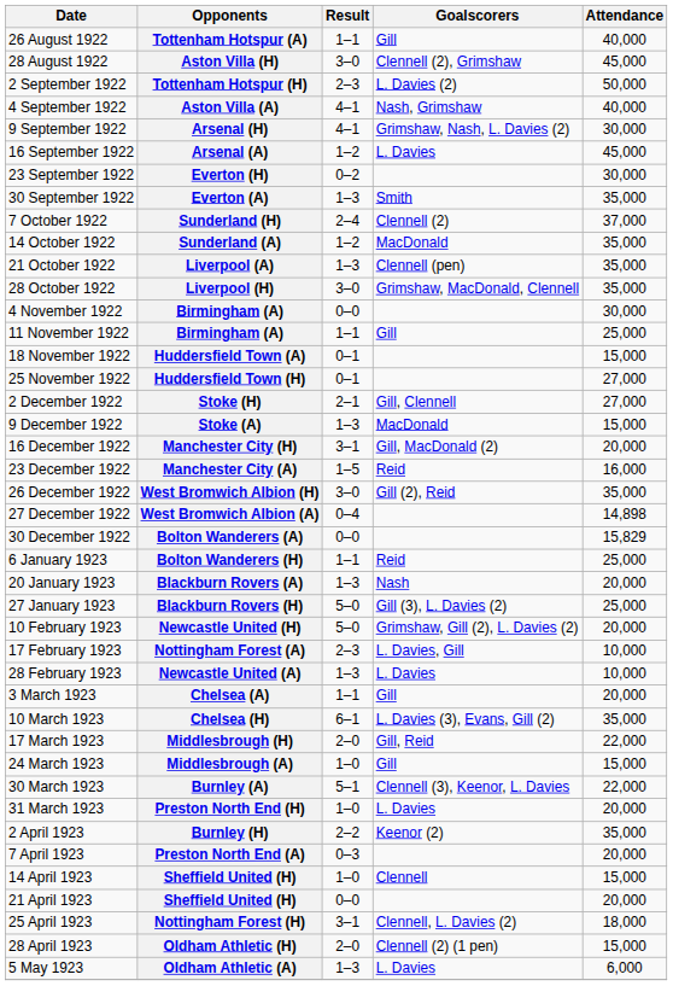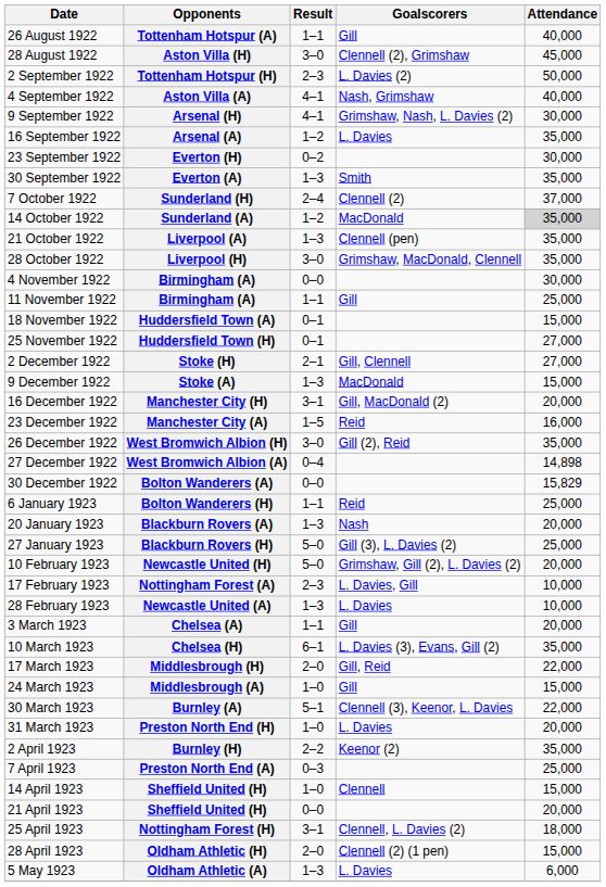 <table class="wikitable plainrowheaders sortable">
 <tr>
 <th scope=col>Date</th>
 <th scope=col>Opponents</th>
 <th scope=col>Result</th>
 <th scope=col class=unsortable>Goalscorers</th>
 <th scope=col>Attendance</th>
 </tr>
 <tr>
 <td>26 August 1922</td>
 <th scope=row><a href='#'>Tottenham Hotspur</a> (A)</th>
 <td align=center>1–1</td>
 <td><a href='#'>Gill</a></td>
 <td align=center>40,000</td>
 </tr>
 <tr>
 <td>28 August 1922</td>
 <th scope=row><a href='#'>Aston Villa</a> (H)</th>
 <td align=center>3–0</td>
 <td><a href='#'>Clennell</a> (2), <a href='#'>Grimshaw</a></td>
 <td align=center>45,000</td>
 </tr>
 <tr>
 <td>2 September 1922</td>
 <th scope=row><a href='#'>Tottenham Hotspur</a> (H)</th>
 <td align=center>2–3</td>
 <td><a href='#'>L. Davies</a> (2)</td>
 <td align=center>50,000</td>
 </tr>
 <tr>
 <td>4 September 1922</td>
 <th scope=row><a href='#'>Aston Villa</a> (A)</th>
 <td align=center>4–1</td>
 <td><a href='#'>Nash</a>, <a href='#'>Grimshaw</a></td>
 <td align=center>40,000</td>
 </tr>
 <tr>
 <td>9 September 1922</td>
 <th scope=row><a href='#'>Arsenal</a> (H)</th>
 <td align=center>4–1</td>
 <td><a href='#'>Grimshaw</a>, <a href='#'>Nash</a>, <a href='#'>L. Davies</a> (2)</td>
 <td align=center>30,000</td>
 </tr>
 <tr>
 <td>16 September 1922</td>
 <th scope=row><a href='#'>Arsenal</a> (A)</th>
 <td align=center>1–2</td>
 <td><a href='#'>L. Davies</a></td>
-<td align=center>45,000</td>
+<td align=center>35,000</td>
 </tr>
 <tr>
 <td>23 September 1922</td>
 <th scope=row><a href='#'>Everton</a> (H)</th>
 <td align=center>0–2</td>
 <td></td>
 <td align=center>30,000</td>
 </tr>
 <tr>
 <td>30 September 1922</td>
 <th scope=row><a href='#'>Everton</a> (A)</th>
 <td align=center>1–3</td>
 <td><a href='#'>Smith</a></td>
 <td align=center>35,000</td>
 </tr>
 <tr>
 <td>7 October 1922</td>
 <th scope=row><a href='#'>Sunderland</a> (H)</th>
 <td align=center>2–4</td>
 <td><a href='#'>Clennell</a> (2)</td>
 <td align=center>37,000</td>
 </tr>
 <tr>
 <td>14 October 1922</td>
 <th scope=row><a href='#'>Sunderland</a> (A)</th>
 <td align=center>1–2</td>
 <td><a href='#'>MacDonald</a></td>
-<td align=center>35,000</td>
+<td align=center style="background: lightgrey;">35,000</td>
 </tr>
 <tr>
 <td>21 October 1922</td>
 <th scope=row><a href='#'>Liverpool</a> (A)</th>
 <td align=center>1–3</td>
 <td><a href='#'>Clennell</a> (pen)</td>
 <td align=center>35,000</td>
 </tr>
 <tr>
 <td>28 October 1922</td>
 <th scope=row><a href='#'>Liverpool</a> (H)</th>
 <td align=center>3–0</td>
 <td><a href='#'>Grimshaw</a>, <a href='#'>MacDonald</a>, <a href='#'>Clennell</a></td>
 <td align=center>35,000</td>
 </tr>
 <tr>
 <td>4 November 1922</td>
 <th scope=row><a href='#'>Birmingham</a> (A)</th>
 <td align=center>0–0</td>
 <td></td>
 <td align=center>30,000</td>
 </tr>
 <tr>
 <td>11 November 1922</td>
 <th scope=row><a href='#'>Birmingham</a> (A)</th>
 <td align=center>1–1</td>
 <td><a href='#'>Gill</a></td>
 <td align=center>25,000</td>
 </tr>
 <tr>
 <td>18 November 1922</td>
 <th scope=row><a href='#'>Huddersfield Town</a> (A)</th>
 <td align=center>0–1</td>
 <td></td>
 <td align=center>15,000</td>
 </tr>
 <tr>
 <td>25 November 1922</td>
 <th scope=row><a href='#'>Huddersfield Town</a> (H)</th>
 <td align=center>0–1</td>
 <td></td>
 <td align=center>27,000</td>
 </tr>
 <tr>
 <td>2 December 1922</td>
 <th scope=row><a href='#'>Stoke</a> (H)</th>
 <td align=center>2–1</td>
 <td><a href='#'>Gill</a>, <a href='#'>Clennell</a></td>
 <td align=center>27,000</td>
 </tr>
 <tr>
 <td>9 December 1922</td>
 <th scope=row><a href='#'>Stoke</a> (A)</th>
 <td align=center>1–3</td>
 <td><a href='#'>MacDonald</a></td>
 <td align=center>15,000</td>
 </tr>
 <tr>
 <td>16 December 1922</td>
 <th scope=row><a href='#'>Manchester City</a> (H)</th>
 <td align=center>3–1</td>
 <td><a href='#'>Gill</a>, <a href='#'>MacDonald</a> (2)</td>
 <td align=center>20,000</td>
 </tr>
 <tr>
 <td>23 December 1922</td>
 <th scope=row><a href='#'>Manchester City</a> (A)</th>
 <td align=center>1–5</td>
 <td><a href='#'>Reid</a></td>
 <td align=center>16,000</td>
 </tr>
 <tr>
 <td>26 December 1922</td>
 <th scope=row><a href='#'>West Bromwich Albion</a> (H)</th>
 <td align=center>3–0</td>
 <td><a href='#'>Gill</a> (2), <a href='#'>Reid</a></td>
 <td align=center>35,000</td>
 </tr>
 <tr>
 <td>27 December 1922</td>
 <th scope=row><a href='#'>West Bromwich Albion</a> (A)</th>
 <td align=center>0–4</td>
 <td></td>
 <td align=center>14,898</td>
 </tr>
 <tr>
 <td>30 December 1922</td>
 <th scope=row><a href='#'>Bolton Wanderers</a> (A)</th>
 <td align=center>0–0</td>
 <td></td>
 <td align=center>15,829</td>
 </tr>
 <tr>
 <td>6 January 1923</td>
 <th scope=row><a href='#'>Bolton Wanderers</a> (H)</th>
 <td align=center>1–1</td>
 <td><a href='#'>Reid</a></td>
 <td align=center>25,000</td>
 </tr>
 <tr>
 <td>20 January 1923</td>
 <th scope=row><a href='#'>Blackburn Rovers</a> (A)</th>
 <td align=center>1–3</td>
 <td><a href='#'>Nash</a></td>
 <td align=center>20,000</td>
 </tr>
 <tr>
 <td>27 January 1923</td>
 <th scope=row><a href='#'>Blackburn Rovers</a> (H)</th>
 <td align=center>5–0</td>
 <td><a href='#'>Gill</a> (3), <a href='#'>L. Davies</a> (2)</td>
 <td align=center>25,000</td>
 </tr>
 <tr>
 <td>10 February 1923</td>
 <th scope=row><a href='#'>Newcastle United</a> (H)</th>
 <td align=center>5–0</td>
 <td><a href='#'>Grimshaw</a>, <a href='#'>Gill</a> (2), <a href='#'>L. Davies</a> (2)</td>
 <td align=center>20,000</td>
 </tr>
 <tr>
 <td>17 February 1923</td>
 <th scope=row><a href='#'>Nottingham Forest</a> (A)</th>
 <td align=center>2–3</td>
 <td><a href='#'>L. Davies</a>, <a href='#'>Gill</a></td>
 <td align=center>10,000</td>
 </tr>
 <tr>
 <td>28 February 1923</td>
 <th scope=row><a href='#'>Newcastle United</a> (A)</th>
 <td align=center>1–3</td>
 <td><a href='#'>L. Davies</a></td>
 <td align=center>10,000</td>
 </tr>
 <tr>
 <td>3 March 1923</td>
 <th scope=row><a href='#'>Chelsea</a> (A)</th>
 <td align=center>1–1</td>
 <td><a href='#'>Gill</a></td>
 <td align=center>20,000</td>
 </tr>
 <tr>
 <td>10 March 1923</td>
 <th scope=row><a href='#'>Chelsea</a> (H)</th>
 <td align=center>6–1</td>
 <td><a href='#'>L. Davies</a> (3), <a href='#'>Evans</a>, <a href='#'>Gill</a> (2)</td>
 <td align=center>35,000</td>
 </tr>
 <tr>
 <td>17 March 1923</td>
 <th scope=row><a href='#'>Middlesbrough</a> (H)</th>
 <td align=center>2–0</td>
 <td><a href='#'>Gill</a>, <a href='#'>Reid</a></td>
 <td align=center>22,000</td>
 </tr>
 <tr>
 <td>24 March 1923</td>
 <th scope=row><a href='#'>Middlesbrough</a> (A)</th>
 <td align=center>1–0</td>
 <td><a href='#'>Gill</a></td>
 <td align=center>15,000</td>
 </tr>
 <tr>
 <td>30 March 1923</td>
 <th scope=row><a href='#'>Burnley</a> (A)</th>
 <td align=center>5–1</td>
 <td><a href='#'>Clennell</a> (3), <a href='#'>Keenor</a>, <a href='#'>L. Davies</a></td>
 <td align=center>22,000</td>
 </tr>
 <tr>
 <td>31 March 1923</td>
 <th scope=row><a href='#'>Preston North End</a> (H)</th>
 <td align=center>1–0</td>
 <td><a href='#'>L. Davies</a></td>
 <td align=center>20,000</td>
 </tr>
 <tr>
 <td>2 April 1923</td>
 <th scope=row><a href='#'>Burnley</a> (H)</th>
 <td align=center>2–2</td>
 <td><a href='#'>Keenor</a> (2)</td>
 <td align=center>35,000</td>
 </tr>
 <tr>
 <td>7 April 1923</td>
 <th scope=row><a href='#'>Preston North End</a> (A)</th>
 <td align=center>0–3</td>
 <td></td>
-<td align=center>20,000</td>
+<td align=center>25,000</td>
 </tr>
 <tr>
 <td>14 April 1923</td>
 <th scope=row><a href='#'>Sheffield United</a> (H)</th>
 <td align=center>1–0</td>
 <td><a href='#'>Clennell</a></td>
 <td align=center>15,000</td>
 </tr>
 <tr>
 <td>21 April 1923</td>
 <th scope=row><a href='#'>Sheffield United</a> (H)</th>
 <td align=center>0–0</td>
 <td></td>
 <td align=center>20,000</td>
 </tr>
 <tr>
 <td>25 April 1923</td>
 <th scope=row><a href='#'>Nottingham Forest</a> (H)</th>
 <td align=center>3–1</td>
 <td><a href='#'>Clennell</a>, <a href='#'>L. Davies</a> (2)</td>
 <td align=center>18,000</td>
 </tr>
 <tr>
 <td>28 April 1923</td>
 <th scope=row><a href='#'>Oldham Athletic</a> (H)</th>
 <td align=center>2–0</td>
 <td><a href='#'>Clennell</a> (2) (1 pen)</td>
 <td align=center>15,000</td>
 </tr>
 <tr>
 <td>5 May 1923</td>
 <th scope=row><a href='#'>Oldham Athletic</a> (A)</th>
 <td align=center>1–3</td>
 <td><a href='#'>L. Davies</a></td>
 <td align=center>6,000</td>
 </tr>
 <tr>
 </tr>
 </table>
